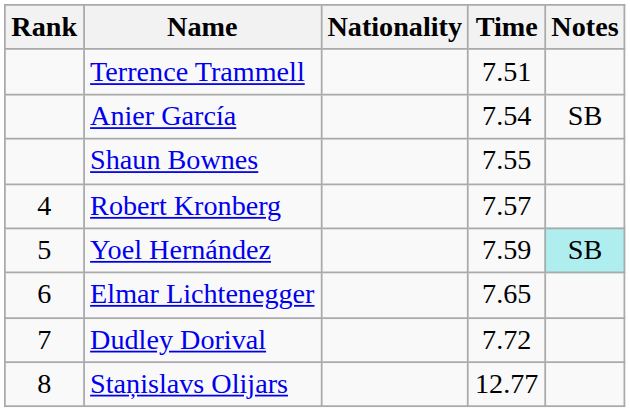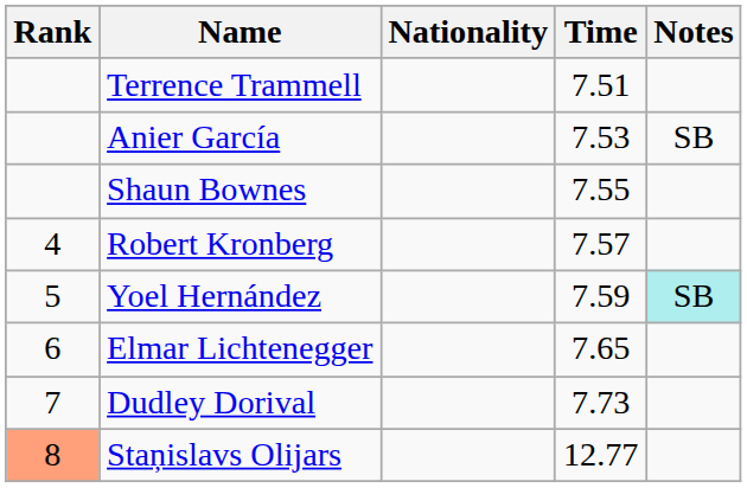 <table class="wikitable sortable" style="text-align:center">
 <tr>
 <th>Rank</th>
 <th>Name</th>
 <th>Nationality</th>
 <th>Time</th>
 <th>Notes</th>
 </tr>
 <tr>
 <td></td>
 <td align="left"><a href='#'>Terrence Trammell</a></td>
 <td align=left></td>
 <td>7.51</td>
 <td></td>
 </tr>
 <tr>
 <td></td>
 <td align="left"><a href='#'>Anier García</a></td>
 <td align=left></td>
-<td>7.54</td>
+<td>7.53</td>
 <td>SB</td>
 </tr>
 <tr>
 <td></td>
 <td align="left"><a href='#'>Shaun Bownes</a></td>
 <td align=left></td>
 <td>7.55</td>
 <td></td>
 </tr>
 <tr>
 <td>4</td>
 <td align="left"><a href='#'>Robert Kronberg</a></td>
 <td align=left></td>
 <td>7.57</td>
 <td></td>
 </tr>
 <tr>
 <td>5</td>
 <td align="left"><a href='#'>Yoel Hernández</a></td>
 <td align=left></td>
 <td>7.59</td>
 <td style="background: paleturquoise;">SB</td>
 </tr>
 <tr>
 <td>6</td>
 <td align="left"><a href='#'>Elmar Lichtenegger</a></td>
 <td align=left></td>
 <td>7.65</td>
 <td></td>
 </tr>
 <tr>
 <td>7</td>
 <td align="left"><a href='#'>Dudley Dorival</a></td>
 <td align=left></td>
-<td>7.72</td>
+<td>7.73</td>
 <td></td>
 </tr>
 <tr>
-<td>8</td>
+<td style="background: lightsalmon;">8</td>
 <td align="left"><a href='#'>Staņislavs Olijars</a></td>
 <td align=left></td>
 <td>12.77</td>
 <td></td>
 </tr>
 </table>
